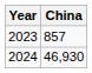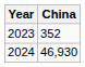 <table class="wikitable">
 <tr>
 <th>Year</th>
 <th>China</th>
 </tr>
 <tr>
 <td>2023</td>
-<td>857</td>
+<td>352</td>
 </tr>
 <tr>
 <td>2024</td>
 <td>46,930</td>
 </tr>
 </table>
